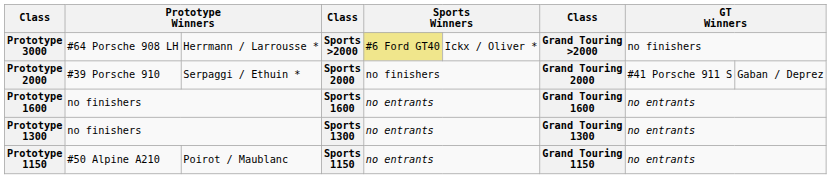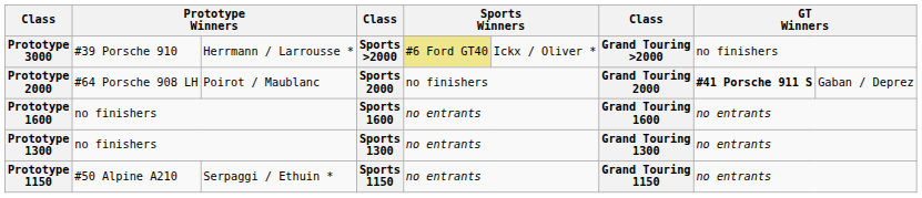 <table class="wikitable" style="font-size: 95%">
 <tr>
 <th>Class</th>
 <th colspan=2>Prototype<br>Winners</th>
 <th>Class</th>
 <th colspan=2>Sports<br>Winners</th>
 <th>Class</th>
 <th colspan=2>GT<br>Winners</th>
 </tr>
 <tr>
 <th>Prototype<br> 3000</th>
-<td>#64 Porsche 908 LH</td>
+<td>#39 Porsche 910</td>
 <td>Herrmann / Larrousse *</td>
 <th>Sports<br> >2000</th>
 <td style="background: khaki;">#6 Ford GT40</td>
 <td>Ickx / Oliver *</td>
 <th>Grand Touring<br> >2000</th>
 <td colspan=2>no finishers</td>
 </tr>
 <tr>
 <th>Prototype<br> 2000</th>
-<td>#39 Porsche 910</td>
-<td>Serpaggi / Ethuin *</td>
+<td>#64 Porsche 908 LH</td>
+<td>Poirot / Maublanc</td>
 <th>Sports<br> 2000</th>
 <td colspan=2>no finishers</td>
 <th>Grand Touring<br> 2000</th>
-<td>#41 Porsche 911 S</td>
+<td><strong>#41 Porsche 911 S</strong></td>
 <td>Gaban / Deprez</td>
 </tr>
 <tr>
 <th>Prototype<br> 1600</th>
 <td colspan=2>no finishers</td>
 <th>Sports<br> 1600</th>
 <td colspan=2><em>no entrants</em></td>
 <th>Grand Touring<br> 1600</th>
 <td colspan=2><em>no entrants</em></td>
 </tr>
 <tr>
 <th>Prototype<br> 1300</th>
 <td colspan=2>no finishers</td>
 <th>Sports<br> 1300</th>
 <td colspan=2><em>no entrants</em></td>
 <th>Grand Touring<br> 1300</th>
 <td colspan=2><em>no entrants</em></td>
 </tr>
 <tr>
 <th>Prototype<br> 1150</th>
 <td>#50 Alpine A210</td>
-<td>Poirot / Maublanc</td>
+<td>Serpaggi / Ethuin *</td>
 <th>Sports<br> 1150</th>
 <td colspan=2><em>no entrants</em></td>
 <th>Grand Touring<br> 1150</th>
 <td colspan=2><em>no entrants</em></td>
 </tr>
 </table>
